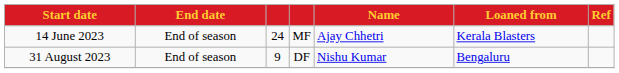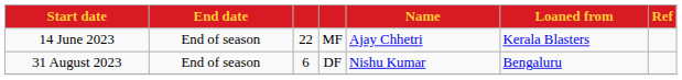 <table class="wikitable" style="text-align:center; font-size:90%;">
 <tr>
 <th style="background:#d71a23; color:#ffcd31; text-align:center; width:140px;">Start date</th>
 <th style="background:#d71a23; color:#ffcd31; text-align:center; width:140px;">End date</th>
 <th style="background:#d71a23; color:#ffcd31; text-align:center; width:20px;"></th>
 <th style="background:#d71a23; color:#ffcd31; text-align:center; width:20px;"></th>
 <th style="background:#d71a23; color:#ffcd31; text-align:center; width:150px;">Name</th>
 <th style="background:#d71a23; color:#ffcd31; text-align:center; width:145px;">Loaned from</th>
 <th style="background:#d71a23; color:#ffcd31; text-align:center; width:20px;">Ref</th>
 </tr>
 <tr>
 <td>14 June 2023</td>
 <td>End of season</td>
-<td>24</td>
+<td>22</td>
 <td>MF</td>
 <td style="text-align:left"> <a href='#'>Ajay Chhetri</a></td>
 <td style="text-align:left"> <a href='#'>Kerala Blasters</a></td>
 <td></td>
 </tr>
 <tr>
 <td>31 August 2023</td>
 <td>End of season</td>
-<td>9</td>
+<td>6</td>
 <td>DF</td>
 <td style="text-align:left"> <a href='#'>Nishu Kumar</a></td>
 <td style="text-align:left"> <a href='#'>Bengaluru</a></td>
 <td></td>
 </tr>
 <tr>
 </tr>
 </table>
